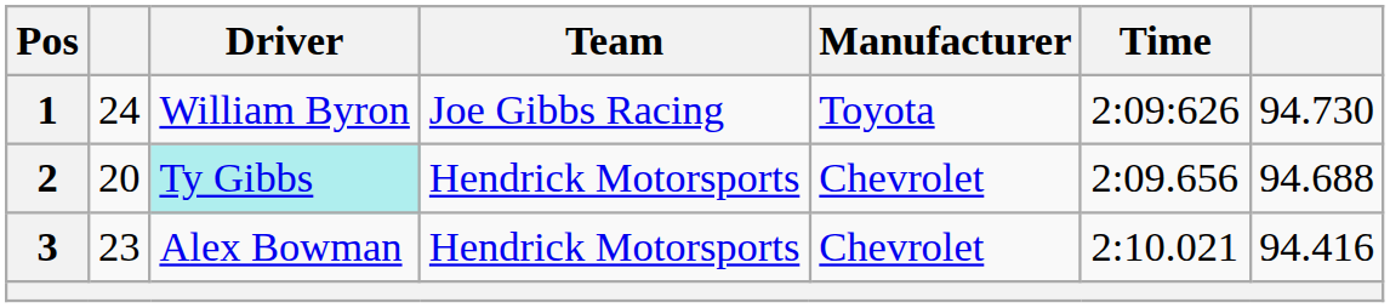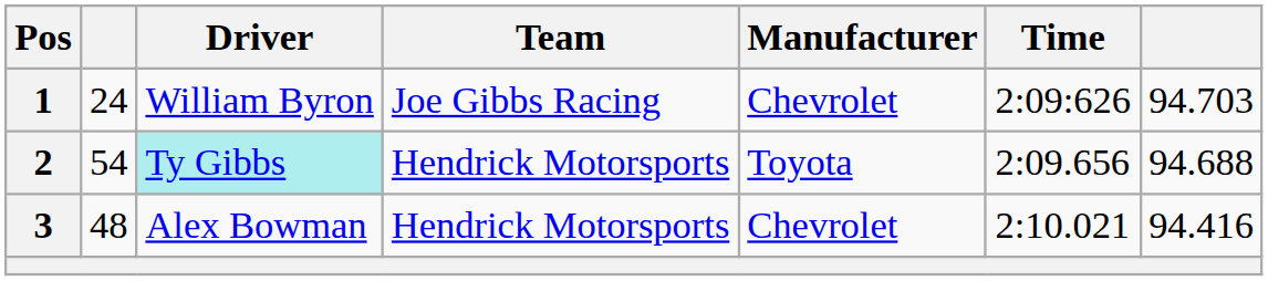 <table class="wikitable" style="font-size:95%">
 <tr>
 <th>Pos</th>
 <th></th>
 <th>Driver</th>
 <th>Team</th>
 <th>Manufacturer</th>
 <th>Time</th>
 <th></th>
 </tr>
 <tr>
 <th>1</th>
 <td>24</td>
 <td><a href='#'>William Byron</a></td>
 <td><a href='#'>Joe Gibbs Racing</a></td>
-<td><a href='#'>Toyota</a></td>
+<td><a href='#'>Chevrolet</a></td>
 <td>2:09:626</td>
-<td>94.730</td>
+<td>94.703</td>
 </tr>
 <tr>
 <th>2</th>
-<td>20</td>
+<td>54</td>
 <td style="background: paleturquoise;"><a href='#'>Ty Gibbs</a></td>
 <td><a href='#'>Hendrick Motorsports</a></td>
-<td><a href='#'>Chevrolet</a></td>
+<td><a href='#'>Toyota</a></td>
 <td>2:09.656</td>
 <td>94.688</td>
 </tr>
 <tr>
 <th>3</th>
-<td>23</td>
+<td>48</td>
 <td><a href='#'>Alex Bowman</a></td>
 <td><a href='#'>Hendrick Motorsports</a></td>
 <td><a href='#'>Chevrolet</a></td>
 <td>2:10.021</td>
 <td>94.416</td>
 </tr>
 <tr>
 <th colspan="7"></th>
 </tr>
 </table>
